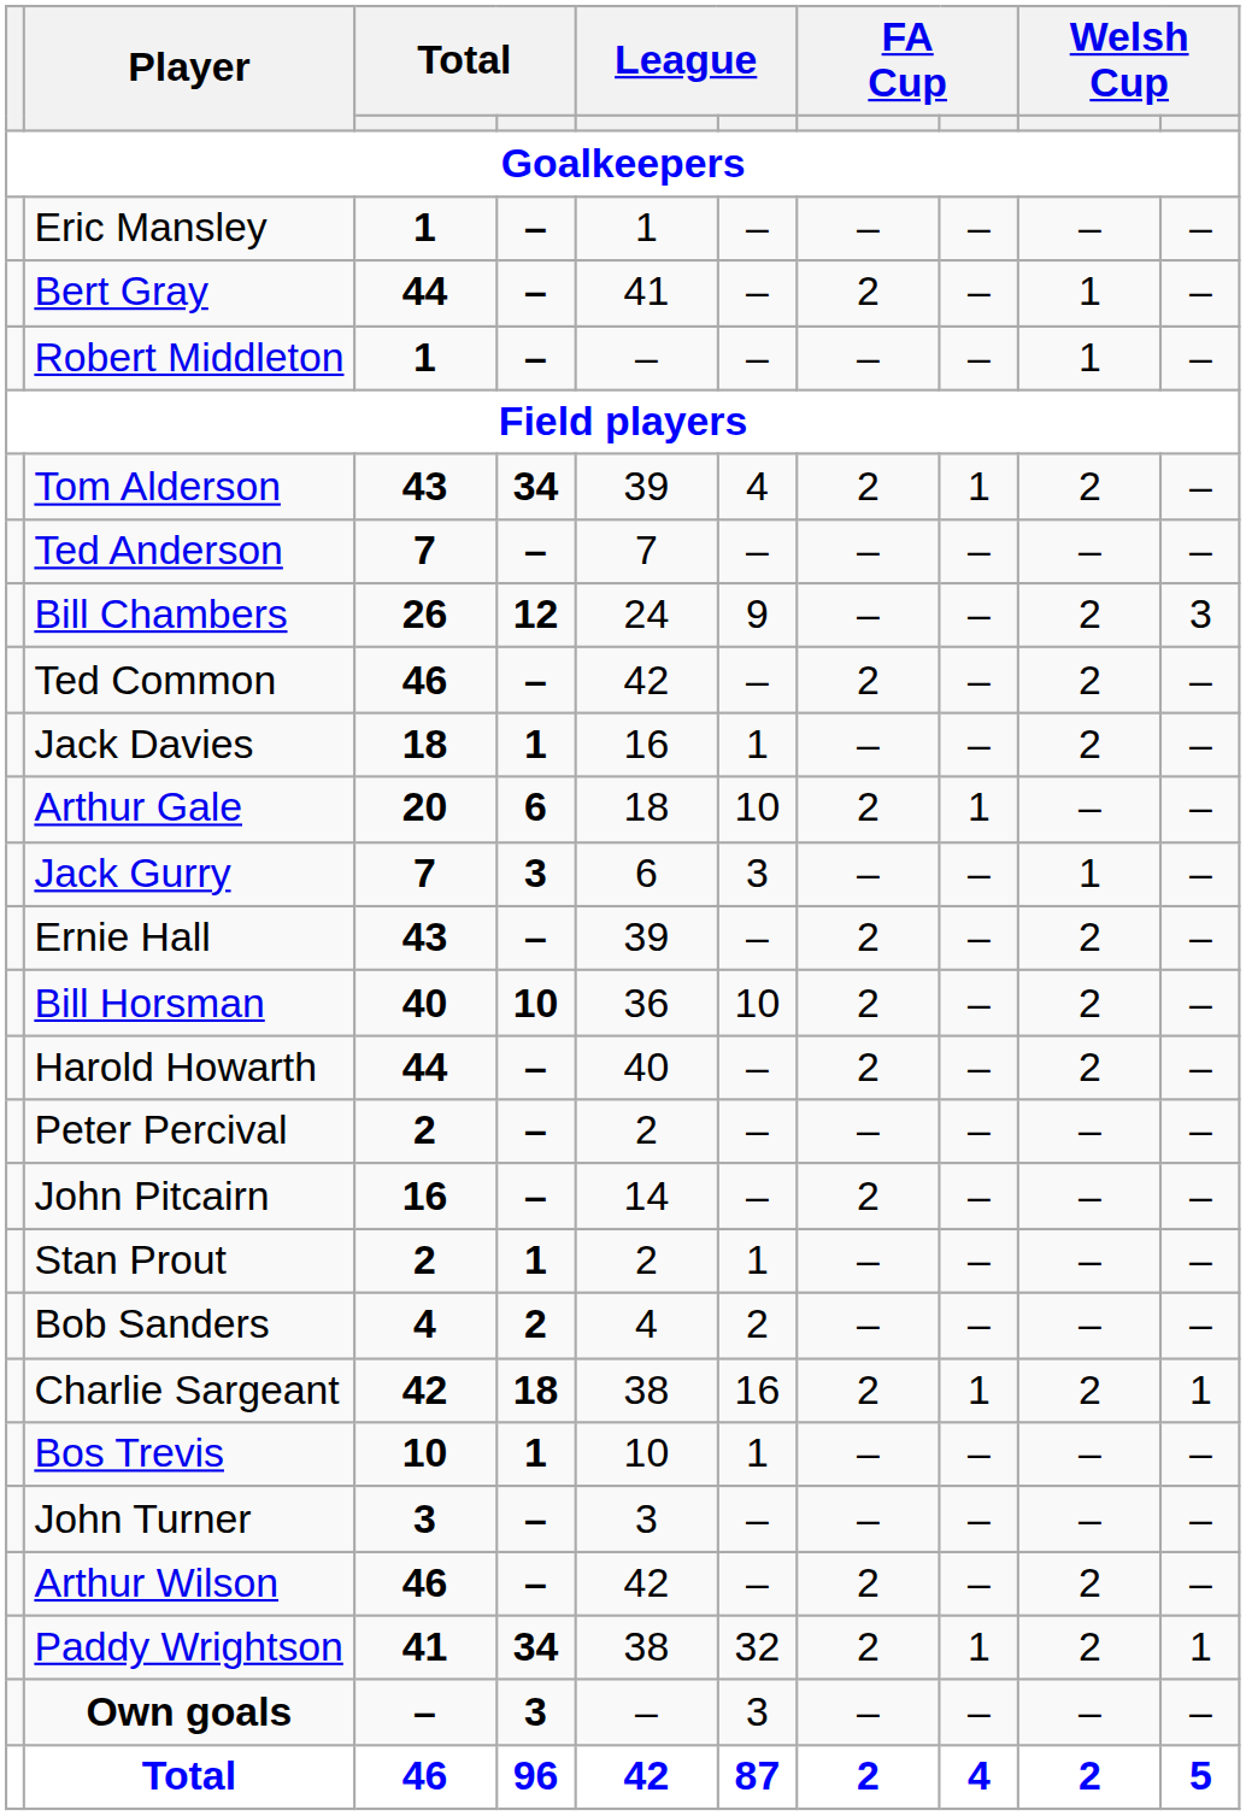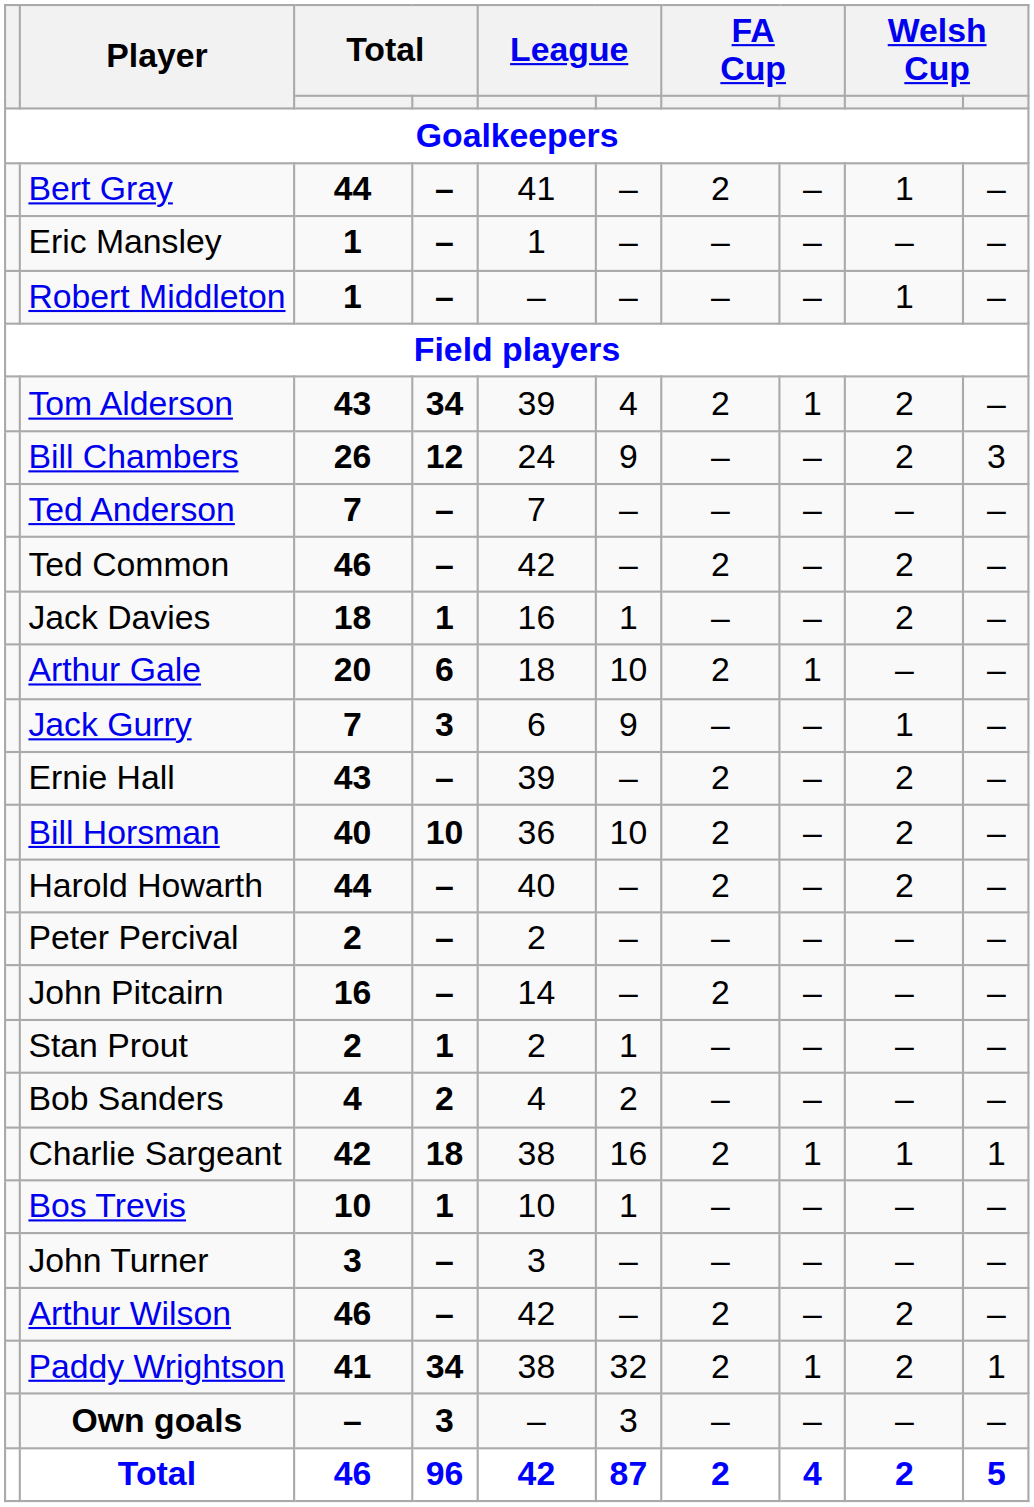 <table class="wikitable"  style="text-align:center;">
 <tr>
 <th rowspan="2" style="font-size:80%;"></th>
 <th rowspan="2">Player</th>
 <th colspan="2">Total</th>
 <th colspan="2"><a href='#'>League</a></th>
 <th colspan="2"><a href='#'>FA<br>Cup</a></th>
 <th colspan="2"><a href='#'>Welsh<br>Cup</a></th>
 </tr>
 <tr>
 <th style="width: 50px; font-size:80%;"></th>
 <th style="width: 25px; font-size:80%;"></th>
 <th style="width: 50px; font-size:80%;"></th>
 <th style="width: 25px; font-size:80%;"></th>
 <th style="width: 50px; font-size:80%;"></th>
 <th style="width: 25px; font-size:80%;"></th>
 <th style="width: 50px; font-size:80%;"></th>
 <th style="width: 25px; font-size:80%;"></th>
 </tr>
 <tr>
 <td colspan="10" style="background:white; color:blue; text-align:center;"><strong>Goalkeepers</strong></td>
 </tr>
 <tr>
 <td></td>
+<td style="text-align:left;"><a href='#'>Bert Gray</a></td>
+<td><strong>44</strong></td>
+<td><strong>–</strong></td>
+<td>41</td>
+<td>–</td>
+<td>2</td>
+<td>–</td>
+<td>1</td>
+<td>–</td>
+</tr>
+<tr>
+<td></td>
 <td style="text-align:left;">Eric Mansley</td>
 <td><strong>1</strong></td>
 <td><strong>–</strong></td>
 <td>1</td>
 <td>–</td>
 <td>–</td>
 <td>–</td>
 <td>–</td>
-<td>–</td>
-</tr>
-<tr>
-<td></td>
-<td style="text-align:left;"><a href='#'>Bert Gray</a></td>
-<td><strong>44</strong></td>
-<td><strong>–</strong></td>
-<td>41</td>
-<td>–</td>
-<td>2</td>
-<td>–</td>
-<td>1</td>
 <td>–</td>
 </tr>
 <tr>
 <td></td>
 <td style="text-align:left;"><a href='#'>Robert Middleton</a></td>
 <td><strong>1</strong></td>
 <td><strong>–</strong></td>
 <td>–</td>
 <td>–</td>
 <td>–</td>
 <td>–</td>
 <td>1</td>
 <td>–</td>
 </tr>
 <tr>
 <td colspan="10" style="background:white; color:blue; text-align:center;"><strong>Field players</strong></td>
 </tr>
 <tr>
 <td></td>
 <td style="text-align:left;"><a href='#'>Tom Alderson</a></td>
 <td><strong>43</strong></td>
 <td><strong>34</strong></td>
 <td>39</td>
 <td>4</td>
 <td>2</td>
 <td>1</td>
 <td>2</td>
 <td>–</td>
 </tr>
 <tr>
 <td></td>
+<td style="text-align:left;"><a href='#'>Bill Chambers</a></td>
+<td><strong>26</strong></td>
+<td><strong>12</strong></td>
+<td>24</td>
+<td>9</td>
+<td>–</td>
+<td>–</td>
+<td>2</td>
+<td>3</td>
+</tr>
+<tr>
+<td></td>
 <td style="text-align:left;"><a href='#'>Ted Anderson</a></td>
 <td><strong>7</strong></td>
 <td><strong>–</strong></td>
 <td>7</td>
 <td>–</td>
 <td>–</td>
 <td>–</td>
 <td>–</td>
 <td>–</td>
-</tr>
-<tr>
-<td></td>
-<td style="text-align:left;"><a href='#'>Bill Chambers</a></td>
-<td><strong>26</strong></td>
-<td><strong>12</strong></td>
-<td>24</td>
-<td>9</td>
-<td>–</td>
-<td>–</td>
-<td>2</td>
-<td>3</td>
 </tr>
 <tr>
 <td></td>
 <td style="text-align:left;">Ted Common</td>
 <td><strong>46</strong></td>
 <td><strong>–</strong></td>
 <td>42</td>
 <td>–</td>
 <td>2</td>
 <td>–</td>
 <td>2</td>
 <td>–</td>
 </tr>
 <tr>
 <td></td>
 <td style="text-align:left;">Jack Davies</td>
 <td><strong>18</strong></td>
 <td><strong>1</strong></td>
 <td>16</td>
 <td>1</td>
 <td>–</td>
 <td>–</td>
 <td>2</td>
 <td>–</td>
 </tr>
 <tr>
 <td></td>
 <td style="text-align:left;"><a href='#'>Arthur Gale</a></td>
 <td><strong>20</strong></td>
 <td><strong>6</strong></td>
 <td>18</td>
 <td>10</td>
 <td>2</td>
 <td>1</td>
 <td>–</td>
 <td>–</td>
 </tr>
 <tr>
 <td></td>
 <td style="text-align:left;"><a href='#'>Jack Gurry</a></td>
 <td><strong>7</strong></td>
 <td><strong>3</strong></td>
 <td>6</td>
-<td>3</td>
+<td>9</td>
 <td>–</td>
 <td>–</td>
 <td>1</td>
 <td>–</td>
 </tr>
 <tr>
 <td></td>
 <td style="text-align:left;">Ernie Hall</td>
 <td><strong>43</strong></td>
 <td><strong>–</strong></td>
 <td>39</td>
 <td>–</td>
 <td>2</td>
 <td>–</td>
 <td>2</td>
 <td>–</td>
 </tr>
 <tr>
 <td></td>
 <td style="text-align:left;"><a href='#'>Bill Horsman</a></td>
 <td><strong>40</strong></td>
 <td><strong>10</strong></td>
 <td>36</td>
 <td>10</td>
 <td>2</td>
 <td>–</td>
 <td>2</td>
 <td>–</td>
 </tr>
 <tr>
 <td></td>
 <td style="text-align:left;">Harold Howarth</td>
 <td><strong>44</strong></td>
 <td><strong>–</strong></td>
 <td>40</td>
 <td>–</td>
 <td>2</td>
 <td>–</td>
 <td>2</td>
 <td>–</td>
 </tr>
 <tr>
 <td></td>
 <td style="text-align:left;">Peter Percival</td>
 <td><strong>2</strong></td>
 <td><strong>–</strong></td>
 <td>2</td>
 <td>–</td>
 <td>–</td>
 <td>–</td>
 <td>–</td>
 <td>–</td>
 </tr>
 <tr>
 <td></td>
 <td style="text-align:left;">John Pitcairn</td>
 <td><strong>16</strong></td>
 <td><strong>–</strong></td>
 <td>14</td>
 <td>–</td>
 <td>2</td>
 <td>–</td>
 <td>–</td>
 <td>–</td>
 </tr>
 <tr>
 <td></td>
 <td style="text-align:left;">Stan Prout</td>
 <td><strong>2</strong></td>
 <td><strong>1</strong></td>
 <td>2</td>
 <td>1</td>
 <td>–</td>
 <td>–</td>
 <td>–</td>
 <td>–</td>
 </tr>
 <tr>
 <td></td>
 <td style="text-align:left;">Bob Sanders</td>
 <td><strong>4</strong></td>
 <td><strong>2</strong></td>
 <td>4</td>
 <td>2</td>
 <td>–</td>
 <td>–</td>
 <td>–</td>
 <td>–</td>
 </tr>
 <tr>
 <td></td>
 <td style="text-align:left;">Charlie Sargeant</td>
 <td><strong>42</strong></td>
 <td><strong>18</strong></td>
 <td>38</td>
 <td>16</td>
 <td>2</td>
 <td>1</td>
-<td>2</td>
+<td>1</td>
 <td>1</td>
 </tr>
 <tr>
 <td></td>
 <td style="text-align:left;"><a href='#'>Bos Trevis</a></td>
 <td><strong>10</strong></td>
 <td><strong>1</strong></td>
 <td>10</td>
 <td>1</td>
 <td>–</td>
 <td>–</td>
 <td>–</td>
 <td>–</td>
 </tr>
 <tr>
 <td></td>
 <td style="text-align:left;">John Turner</td>
 <td><strong>3</strong></td>
 <td><strong>–</strong></td>
 <td>3</td>
 <td>–</td>
 <td>–</td>
 <td>–</td>
 <td>–</td>
 <td>–</td>
 </tr>
 <tr>
 <td></td>
 <td style="text-align:left;"><a href='#'>Arthur Wilson</a></td>
 <td><strong>46</strong></td>
 <td><strong>–</strong></td>
 <td>42</td>
 <td>–</td>
 <td>2</td>
 <td>–</td>
 <td>2</td>
 <td>–</td>
 </tr>
 <tr>
 <td></td>
 <td style="text-align:left;"><a href='#'>Paddy Wrightson</a></td>
 <td><strong>41</strong></td>
 <td><strong>34</strong></td>
 <td>38</td>
 <td>32</td>
 <td>2</td>
 <td>1</td>
 <td>2</td>
 <td>1</td>
 </tr>
 <tr>
 <td></td>
 <td><strong>Own goals</strong></td>
 <td><strong>–</strong></td>
 <td><strong>3</strong></td>
 <td>–</td>
 <td>3</td>
 <td>–</td>
 <td>–</td>
 <td>–</td>
 <td>–</td>
 </tr>
 <tr style="background:white; color:blue; text-align:center;">
 <td></td>
 <td><strong>Total</strong></td>
 <td><strong>46</strong></td>
 <td><strong>96</strong></td>
 <td><strong>42</strong></td>
 <td><strong>87</strong></td>
 <td><strong>2</strong></td>
 <td><strong>4</strong></td>
 <td><strong>2</strong></td>
 <td><strong>5</strong></td>
 </tr>
 </table>
